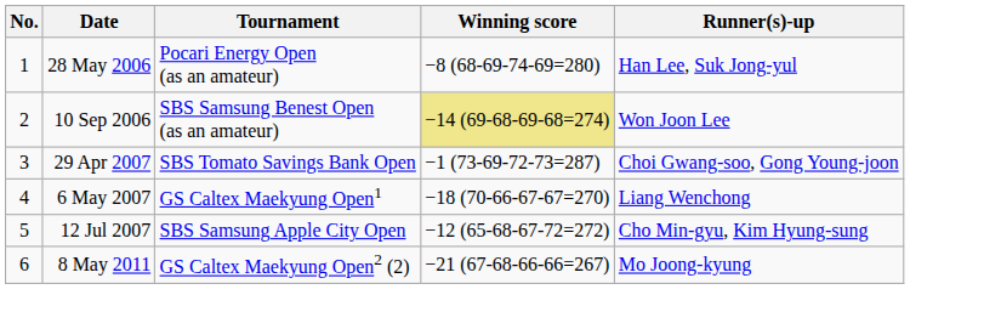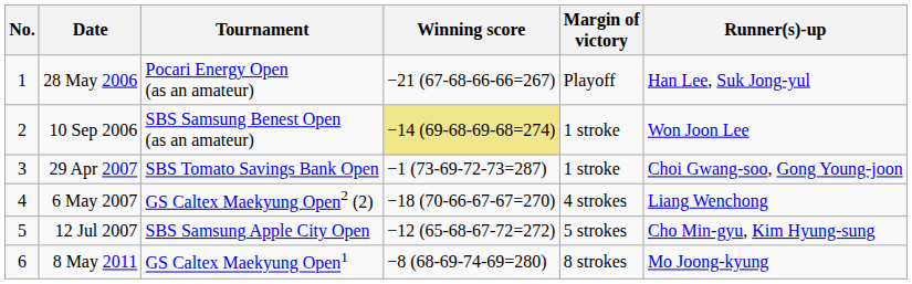 <table class="wikitable" style="font-size:95%;">
 <tr>
 <th>No.</th>
 <th>Date</th>
 <th>Tournament</th>
 <th>Winning score</th>
+<th>Margin of<br>victory</th>
 <th>Runner(s)-up</th>
 </tr>
 <tr>
 <td align=center>1</td>
 <td align=right>28 May <a href='#'>2006</a></td>
 <td><a href='#'>Pocari Energy Open</a><br>(as an amateur)</td>
-<td>−8 (68-69-74-69=280)</td>
+<td>−21 (67-68-66-66=267)</td>
+<td>Playoff</td>
 <td> <a href='#'>Han Lee</a>,  <a href='#'>Suk Jong-yul</a></td>
 </tr>
 <tr>
 <td align=center>2</td>
 <td align=right>10 Sep 2006</td>
 <td><a href='#'>SBS Samsung Benest Open</a><br>(as an amateur)</td>
 <td style="background: khaki;">−14 (69-68-69-68=274)</td>
+<td>1 stroke</td>
 <td> <a href='#'>Won Joon Lee</a></td>
 </tr>
 <tr>
 <td align=center>3</td>
 <td align=right>29 Apr <a href='#'>2007</a></td>
 <td><a href='#'>SBS Tomato Savings Bank Open</a></td>
 <td>−1 (73-69-72-73=287)</td>
+<td>1 stroke</td>
 <td> <a href='#'>Choi Gwang-soo</a>,  <a href='#'>Gong Young-joon</a></td>
 </tr>
 <tr>
 <td align=center>4</td>
 <td align=right>6 May 2007</td>
-<td><a href='#'>GS Caltex Maekyung Open</a><sup>1</sup></td>
+<td><a href='#'>GS Caltex Maekyung Open</a><sup>2</sup> (2)</td>
 <td>−18 (70-66-67-67=270)</td>
+<td>4 strokes</td>
 <td> <a href='#'>Liang Wenchong</a></td>
 </tr>
 <tr>
 <td align=center>5</td>
 <td align=right>12 Jul 2007</td>
 <td><a href='#'>SBS Samsung Apple City Open</a></td>
 <td>−12 (65-68-67-72=272)</td>
+<td>5 strokes</td>
 <td> <a href='#'>Cho Min-gyu</a>,  <a href='#'>Kim Hyung-sung</a></td>
 </tr>
 <tr>
 <td align=center>6</td>
 <td align=right>8 May <a href='#'>2011</a></td>
-<td><a href='#'>GS Caltex Maekyung Open</a><sup>2</sup> (2)</td>
-<td>−21 (67-68-66-66=267)</td>
+<td><a href='#'>GS Caltex Maekyung Open</a><sup>1</sup></td>
+<td>−8 (68-69-74-69=280)</td>
+<td>8 strokes</td>
 <td> <a href='#'>Mo Joong-kyung</a></td>
 </tr>
 </table>
